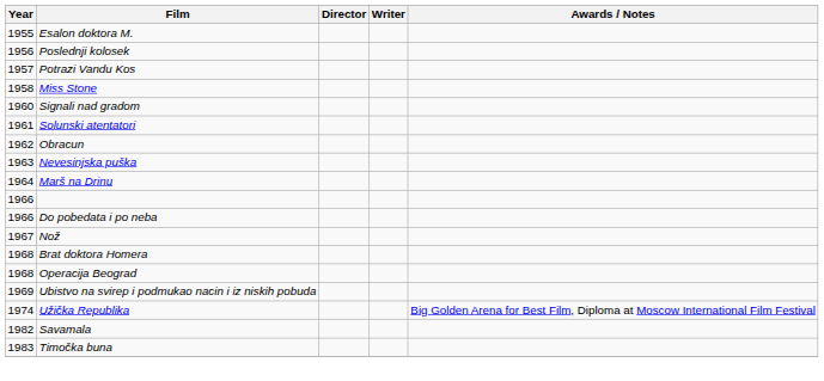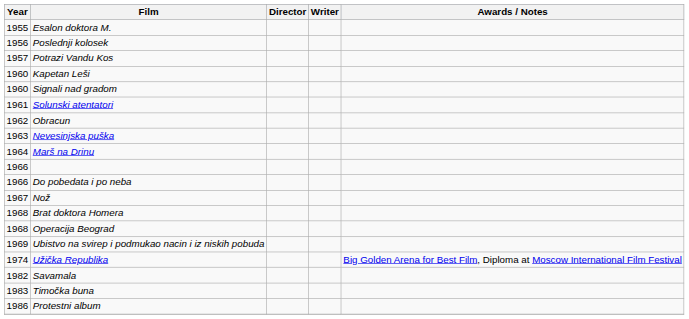 <table class="wikitable sortable">
 <tr style="background:#b0c4de; text-align:center;">
 <th>Year</th>
 <th>Film</th>
 <th>Director</th>
 <th>Writer</th>
 <th>Awards / Notes</th>
 </tr>
 <tr>
 <td>1955</td>
 <td><em>Esalon doktora M. </em></td>
 <td></td>
 <td></td>
 <td></td>
 </tr>
 <tr>
 <td>1956</td>
 <td><em>Poslednji kolosek</em></td>
 <td></td>
 <td></td>
 <td></td>
 </tr>
 <tr>
 <td>1957</td>
 <td><em>Potrazi Vandu Kos</em></td>
 <td></td>
 <td></td>
 <td></td>
 </tr>
 <tr>
-<td>1958</td>
-<td><em><a href='#'>Miss Stone</a></em></td>
+<td>1960</td>
+<td><em>Kapetan Leši</em></td>
 <td></td>
 <td></td>
 <td></td>
 </tr>
 <tr>
 <td>1960</td>
 <td><em>Signali nad gradom</em></td>
 <td></td>
 <td></td>
 <td></td>
 </tr>
 <tr>
 <td>1961</td>
 <td><em><a href='#'>Solunski atentatori</a></em></td>
 <td></td>
 <td></td>
 <td></td>
 </tr>
 <tr>
 <td>1962</td>
 <td><em>Obracun</em></td>
 <td></td>
 <td></td>
 <td></td>
 </tr>
 <tr>
 <td>1963</td>
 <td><em><a href='#'>Nevesinjska puška</a></em></td>
 <td></td>
 <td></td>
 <td></td>
 </tr>
 <tr>
 <td>1964</td>
 <td><em><a href='#'>Marš na Drinu</a></em></td>
 <td></td>
 <td></td>
 <td></td>
 </tr>
 <tr>
 <td>1966</td>
 <td><em></em></td>
 <td></td>
 <td></td>
 <td></td>
 </tr>
 <tr>
 <td>1966</td>
 <td><em>Do pobedata i po neba</em></td>
 <td></td>
 <td></td>
 <td></td>
 </tr>
 <tr>
 <td>1967</td>
 <td><em>Nož</em></td>
 <td></td>
 <td></td>
 <td></td>
 </tr>
 <tr>
 <td>1968</td>
 <td><em>Brat doktora Homera</em></td>
 <td></td>
 <td></td>
 <td></td>
 </tr>
 <tr>
 <td>1968</td>
 <td><em>Operacija Beograd</em></td>
 <td></td>
 <td></td>
 <td></td>
 </tr>
 <tr>
 <td>1969</td>
 <td><em>Ubistvo na svirep i podmukao nacin i iz niskih pobuda </em></td>
 <td></td>
 <td></td>
 <td></td>
 </tr>
 <tr>
 <td>1974</td>
 <td><em><a href='#'>Užička Republika</a></em></td>
 <td></td>
 <td></td>
 <td><a href='#'>Big Golden Arena for Best Film</a>, Diploma at <a href='#'>Moscow International Film Festival</a></td>
 </tr>
 <tr>
 <td>1982</td>
 <td><em>Savamala </em></td>
 <td></td>
 <td></td>
 <td></td>
 </tr>
 <tr>
 <td>1983</td>
 <td><em>Timočka buna</em></td>
 <td></td>
 <td></td>
 <td></td>
 </tr>
 <tr>
+<td>1986</td>
+<td><em>Protestni album</em></td>
+<td></td>
+<td></td>
+<td></td>
+</tr>
+<tr>
 </tr>
 </table>
